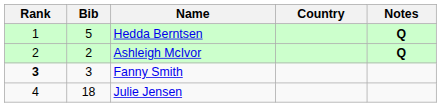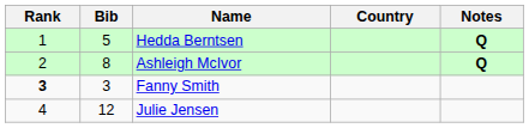 <table class="wikitable" style="text-align:center;" width=90%>
 <tr>
 <th>Rank</th>
 <th>Bib</th>
 <th>Name</th>
 <th>Country</th>
 <th>Notes</th>
 </tr>
 <tr bgcolor="#ccffcc">
 <td>1</td>
 <td>5</td>
 <td align=left><a href='#'>Hedda Berntsen</a></td>
 <td align=left></td>
 <td><strong>Q</strong></td>
 </tr>
 <tr bgcolor="#ccffcc">
 <td>2</td>
-<td>2</td>
+<td>8</td>
 <td align=left><a href='#'>Ashleigh McIvor</a></td>
 <td align=left></td>
 <td><strong>Q</strong></td>
 </tr>
 <tr>
 <td><strong>3</strong></td>
 <td>3</td>
 <td align=left><a href='#'>Fanny Smith</a></td>
 <td align=left></td>
 <td></td>
 </tr>
 <tr>
 <td>4</td>
-<td>18</td>
+<td>12</td>
 <td align=left><a href='#'>Julie Jensen</a></td>
 <td align=left></td>
 <td></td>
 </tr>
 </table>
